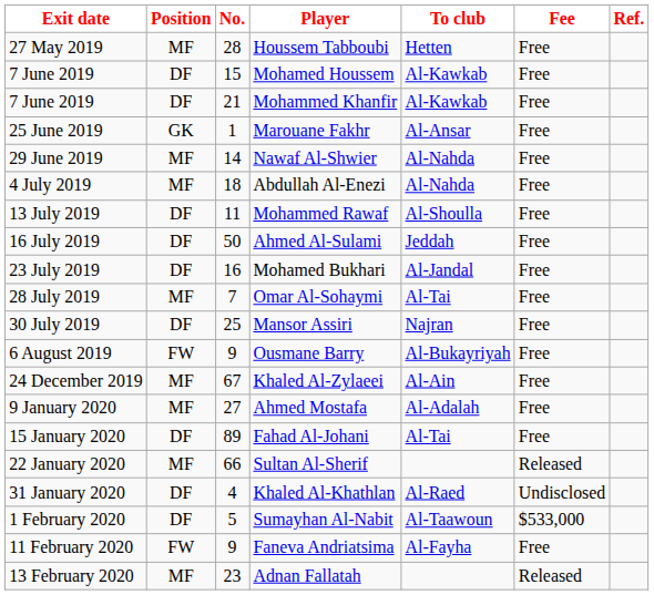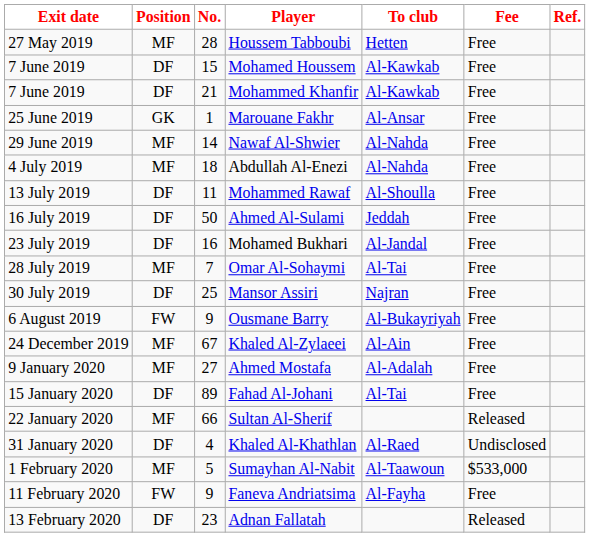 <table class="wikitable sortable">
 <tr>
 <th style="background:white; color:red;"><strong>Exit date</strong></th>
 <th style="background:white; color:red;"><strong>Position</strong></th>
 <th style="background:white; color:red;"><strong>No.</strong></th>
 <th style="background:white; color:red;"><strong>Player</strong></th>
 <th style="background:white; color:red;"><strong>To club</strong></th>
 <th style="background:white; color:red;"><strong>Fee</strong></th>
 <th style="background:white; color:red;"><strong>Ref.</strong></th>
 </tr>
 <tr>
 <td>27 May 2019</td>
 <td style="text-align:center;">MF</td>
 <td style="text-align:center;">28</td>
 <td style="text-align:left;"> <a href='#'>Houssem Tabboubi</a></td>
 <td style="text-align:left;"> <a href='#'>Hetten</a></td>
 <td>Free</td>
 <td></td>
 </tr>
 <tr>
 <td>7 June 2019</td>
 <td style="text-align:center;">DF</td>
 <td style="text-align:center;">15</td>
 <td style="text-align:left;"> <a href='#'>Mohamed Houssem</a></td>
 <td style="text-align:left;"> <a href='#'>Al-Kawkab</a></td>
 <td>Free</td>
 <td></td>
 </tr>
 <tr>
 <td>7 June 2019</td>
 <td style="text-align:center;">DF</td>
 <td style="text-align:center;">21</td>
 <td style="text-align:left;"> <a href='#'>Mohammed Khanfir</a></td>
 <td style="text-align:left;"> <a href='#'>Al-Kawkab</a></td>
 <td>Free</td>
 <td></td>
 </tr>
 <tr>
 <td>25 June 2019</td>
 <td style="text-align:center;">GK</td>
 <td style="text-align:center;">1</td>
 <td style="text-align:left;"> <a href='#'>Marouane Fakhr</a></td>
 <td style="text-align:left;"> <a href='#'>Al-Ansar</a></td>
 <td>Free</td>
 <td></td>
 </tr>
 <tr>
 <td>29 June 2019</td>
 <td style="text-align:center;">MF</td>
 <td style="text-align:center;">14</td>
 <td style="text-align:left;"> <a href='#'>Nawaf Al-Shwier</a></td>
 <td style="text-align:left;"> <a href='#'>Al-Nahda</a></td>
 <td>Free</td>
 <td></td>
 </tr>
 <tr>
 <td>4 July 2019</td>
 <td style="text-align:center;">MF</td>
 <td style="text-align:center;">18</td>
 <td style="text-align:left;"> Abdullah Al-Enezi</td>
 <td style="text-align:left;"> <a href='#'>Al-Nahda</a></td>
 <td>Free</td>
 <td></td>
 </tr>
 <tr>
 <td>13 July 2019</td>
 <td style="text-align:center;">DF</td>
 <td style="text-align:center;">11</td>
 <td style="text-align:left;"> <a href='#'>Mohammed Rawaf</a></td>
 <td style="text-align:left;"> <a href='#'>Al-Shoulla</a></td>
 <td>Free</td>
 <td></td>
 </tr>
 <tr>
 <td>16 July 2019</td>
 <td style="text-align:center;">DF</td>
 <td style="text-align:center;">50</td>
 <td style="text-align:left;"> <a href='#'>Ahmed Al-Sulami</a></td>
 <td style="text-align:left;"> <a href='#'>Jeddah</a></td>
 <td>Free</td>
 <td></td>
 </tr>
 <tr>
 <td>23 July 2019</td>
 <td style="text-align:center;">DF</td>
 <td style="text-align:center;">16</td>
 <td style="text-align:left;"> Mohamed Bukhari</td>
 <td style="text-align:left;"> <a href='#'>Al-Jandal</a></td>
 <td>Free</td>
 <td></td>
 </tr>
 <tr>
 <td>28 July 2019</td>
 <td style="text-align:center;">MF</td>
 <td style="text-align:center;">7</td>
 <td style="text-align:left;"> <a href='#'>Omar Al-Sohaymi</a></td>
 <td style="text-align:left;"> <a href='#'>Al-Tai</a></td>
 <td>Free</td>
 <td></td>
 </tr>
 <tr>
 <td>30 July 2019</td>
 <td style="text-align:center;">DF</td>
 <td style="text-align:center;">25</td>
 <td style="text-align:left;"> <a href='#'>Mansor Assiri</a></td>
 <td style="text-align:left;"> <a href='#'>Najran</a></td>
 <td>Free</td>
 <td></td>
 </tr>
 <tr>
 <td>6 August 2019</td>
 <td style="text-align:center;">FW</td>
 <td style="text-align:center;">9</td>
 <td style="text-align:left;"> <a href='#'>Ousmane Barry</a></td>
 <td style="text-align:left;"> <a href='#'>Al-Bukayriyah</a></td>
 <td>Free</td>
 <td></td>
 </tr>
 <tr>
 <td>24 December 2019</td>
 <td style="text-align:center;">MF</td>
 <td style="text-align:center;">67</td>
 <td style="text-align:left;"> <a href='#'>Khaled Al-Zylaeei</a></td>
 <td style="text-align:left;"> <a href='#'>Al-Ain</a></td>
 <td>Free</td>
 <td></td>
 </tr>
 <tr>
 <td>9 January 2020</td>
 <td style="text-align:center;">MF</td>
 <td style="text-align:center;">27</td>
 <td style="text-align:left;"> <a href='#'>Ahmed Mostafa</a></td>
 <td style="text-align:left;"> <a href='#'>Al-Adalah</a></td>
 <td>Free</td>
 <td></td>
 </tr>
 <tr>
 <td>15 January 2020</td>
 <td style="text-align:center;">DF</td>
 <td style="text-align:center;">89</td>
 <td style="text-align:left;"> <a href='#'>Fahad Al-Johani</a></td>
 <td style="text-align:left;"> <a href='#'>Al-Tai</a></td>
 <td>Free</td>
 <td></td>
 </tr>
 <tr>
 <td>22 January 2020</td>
 <td style="text-align:center;">MF</td>
 <td style="text-align:center;">66</td>
 <td style="text-align:left;"> <a href='#'>Sultan Al-Sherif</a></td>
 <td style="text-align:left;"></td>
 <td>Released</td>
 <td></td>
 </tr>
 <tr>
 <td>31 January 2020</td>
 <td style="text-align:center;">DF</td>
 <td style="text-align:center;">4</td>
 <td style="text-align:left;"> <a href='#'>Khaled Al-Khathlan</a></td>
 <td style="text-align:left;"> <a href='#'>Al-Raed</a></td>
 <td>Undisclosed</td>
 <td></td>
 </tr>
 <tr>
 <td>1 February 2020</td>
-<td style="text-align:center;">DF</td>
+<td style="text-align:center;">MF</td>
 <td style="text-align:center;">5</td>
 <td style="text-align:left;"> <a href='#'>Sumayhan Al-Nabit</a></td>
 <td style="text-align:left;"> <a href='#'>Al-Taawoun</a></td>
 <td>$533,000</td>
 <td></td>
 </tr>
 <tr>
 <td>11 February 2020</td>
 <td style="text-align:center;">FW</td>
 <td style="text-align:center;">9</td>
 <td style="text-align:left;"> <a href='#'>Faneva Andriatsima</a></td>
 <td style="text-align:left;"> <a href='#'>Al-Fayha</a></td>
 <td>Free</td>
 <td></td>
 </tr>
 <tr>
 <td>13 February 2020</td>
-<td style="text-align:center;">MF</td>
+<td style="text-align:center;">DF</td>
 <td style="text-align:center;">23</td>
 <td style="text-align:left;"> <a href='#'>Adnan Fallatah</a></td>
 <td style="text-align:left;"></td>
 <td>Released</td>
 <td></td>
 </tr>
 </table>
